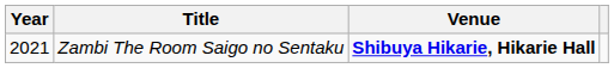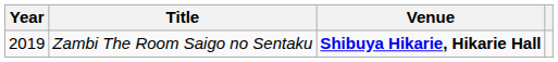 <table class="wikitable sortable">
 <tr>
 <th>Year</th>
 <th>Title</th>
 <th>Venue</th>
 <th class="unsortable"></th>
 </tr>
 <tr>
-<td>2021</td>
+<td>2019</td>
 <td><em>Zambi The Room Saigo no Sentaku</em></td>
 <td><strong><a href='#'>Shibuya Hikarie</a>, Hikarie Hall</strong></td>
 <td></td>
 </tr>
 </table>
